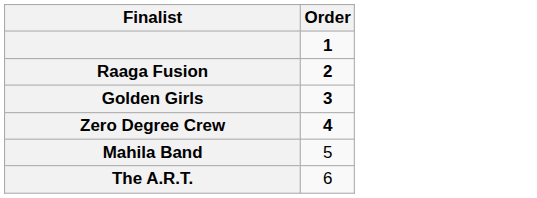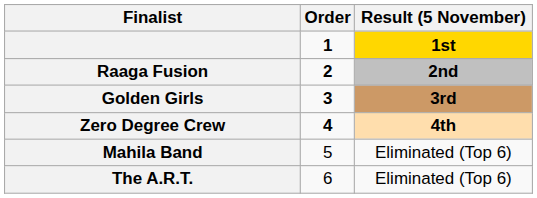 <table class="wikitable plainrowheaders sortable" style="text-align:center;">
 <tr>
 <th class="unsortable" scope="col" style="width:17em;">Finalist</th>
 <th>Order</th>
+<th scope="col" style="width:10em;">Result (5 November)</th>
 </tr>
 <tr>
 <th scope="row"></th>
 <td><strong>1</strong></td>
+<td bgcolor="gold"><strong>1st</strong></td>
 </tr>
 <tr>
 <th scope="row"><strong>Raaga Fusion</strong></th>
 <td><strong>2</strong></td>
+<td bgcolor="silver"><strong>2nd</strong></td>
 </tr>
 <tr>
 <th scope="row"><strong>Golden Girls</strong></th>
 <td><strong>3</strong></td>
+<td bgcolor="#c96"><strong>3rd</strong></td>
 </tr>
 <tr>
 <th scope="row"><strong>Zero Degree Crew</strong></th>
 <td><strong>4</strong></td>
+<td bgcolor="Navajowhite"><strong>4th</strong></td>
 </tr>
 <tr>
 <th scope="row">Mahila Band</th>
 <td>5</td>
+<td>Eliminated (Top 6)</td>
 </tr>
 <tr>
 <th scope="row">The A.R.T.</th>
 <td>6</td>
+<td>Eliminated (Top 6)</td>
 </tr>
 </table>
